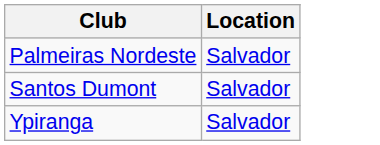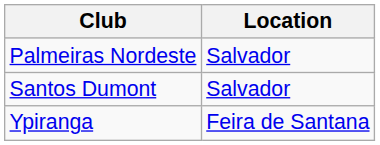 <table class="wikitable sortable">
 <tr>
 <th>Club</th>
 <th>Location</th>
 </tr>
 <tr>
 <td><a href='#'>Palmeiras Nordeste</a></td>
 <td><a href='#'>Salvador</a></td>
 </tr>
 <tr>
 <td><a href='#'>Santos Dumont</a></td>
 <td><a href='#'>Salvador</a></td>
 </tr>
 <tr>
 <td><a href='#'>Ypiranga</a></td>
-<td><a href='#'>Salvador</a></td>
+<td><a href='#'>Feira de Santana</a></td>
 </tr>
 </table>
